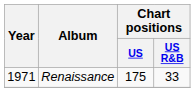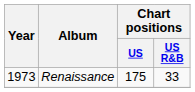 <table class="wikitable" style="text-align:center;">
 <tr>
 <th rowspan="2">Year</th>
 <th rowspan="2">Album</th>
 <th colspan="2">Chart positions</th>
 </tr>
 <tr style="font-size:smaller;">
 <th width="40"><a href='#'>US</a></th>
 <th width="40"><a href='#'>US<br>R&B</a></th>
 </tr>
 <tr>
-<td rowspan="1">1971</td>
+<td rowspan="1">1973</td>
 <td align="left"><em>Renaissance</em></td>
 <td>175</td>
 <td>33</td>
 </tr>
 <tr>
 </tr>
 </table>
